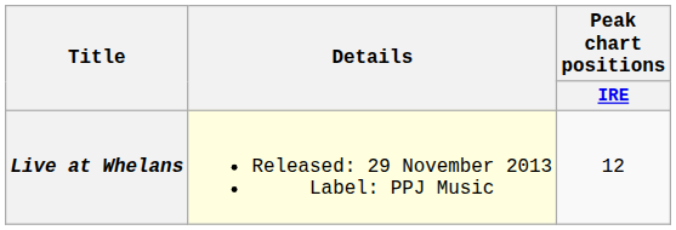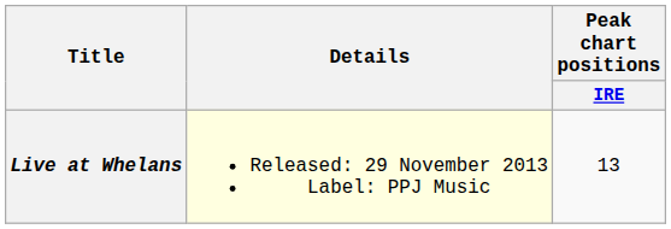 <table class="wikitable plainrowheaders" style="text-align:center;">
 <tr>
 <th scope="col" rowspan="2">Title</th>
 <th scope="col" rowspan="2">Details</th>
 <th scope="col" colspan="1">Peak chart positions</th>
 </tr>
 <tr>
 <th scope="col" style="width:3.5em;font-size:90%;"><a href='#'>IRE</a><br></th>
 </tr>
 <tr>
 <th scope="row"><em>Live at Whelans</em></th>
 <td style="background: lightyellow;"><br><ul><li>Released: 29 November 2013</li><li>Label: PPJ Music</li></ul></td>
-<td>12</td>
+<td>13</td>
 </tr>
 </table>
